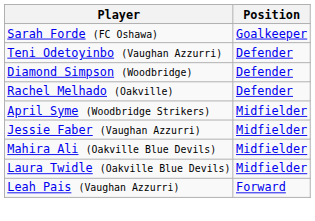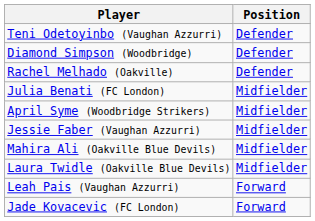 <table class="wikitable">
 <tr>
 <th>Player</th>
 <th>Position</th>
-</tr>
-<tr>
-<td>  <a href='#'>Sarah Forde</a> <small>(FC Oshawa)</small></td>
-<td><a href='#'>Goalkeeper</a></td>
 </tr>
 <tr>
 <td>  <a href='#'>Teni Odetoyinbo</a> <small>(Vaughan Azzurri)</small></td>
 <td><a href='#'>Defender</a></td>
 </tr>
 <tr>
 <td>  <a href='#'>Diamond Simpson</a> <small>(Woodbridge)</small></td>
 <td><a href='#'>Defender</a></td>
 </tr>
 <tr>
 <td>  <a href='#'>Rachel Melhado</a> <small>(Oakville)</small></td>
 <td><a href='#'>Defender</a></td>
+</tr>
+<tr>
+<td>  <a href='#'>Julia Benati</a> <small>(FC London)</small></td>
+<td><a href='#'>Midfielder</a></td>
 </tr>
 <tr>
 <td>  <a href='#'>April Syme</a> <small>(Woodbridge Strikers)</small></td>
 <td><a href='#'>Midfielder</a></td>
 </tr>
 <tr>
 <td>  <a href='#'>Jessie Faber</a> <small>(Vaughan Azzurri)</small></td>
 <td><a href='#'>Midfielder</a></td>
 </tr>
 <tr>
 <td>  <a href='#'>Mahira Ali</a> <small>(Oakville Blue Devils)</small></td>
 <td><a href='#'>Midfielder</a></td>
 </tr>
 <tr>
 <td>  <a href='#'>Laura Twidle</a> <small>(Oakville Blue Devils)</small></td>
 <td><a href='#'>Midfielder</a></td>
 </tr>
 <tr>
 <td>  <a href='#'>Leah Pais</a> <small>(Vaughan Azzurri)</small></td>
 <td><a href='#'>Forward</a></td>
 </tr>
+<tr>
+<td>  <a href='#'>Jade Kovacevic</a> <small>(FC London)</small></td>
+<td><a href='#'>Forward</a></td>
+</tr>
 </table>
